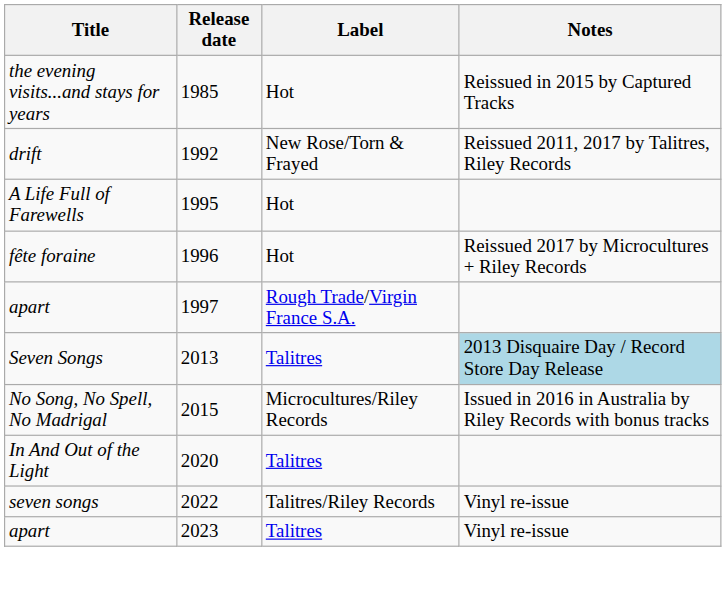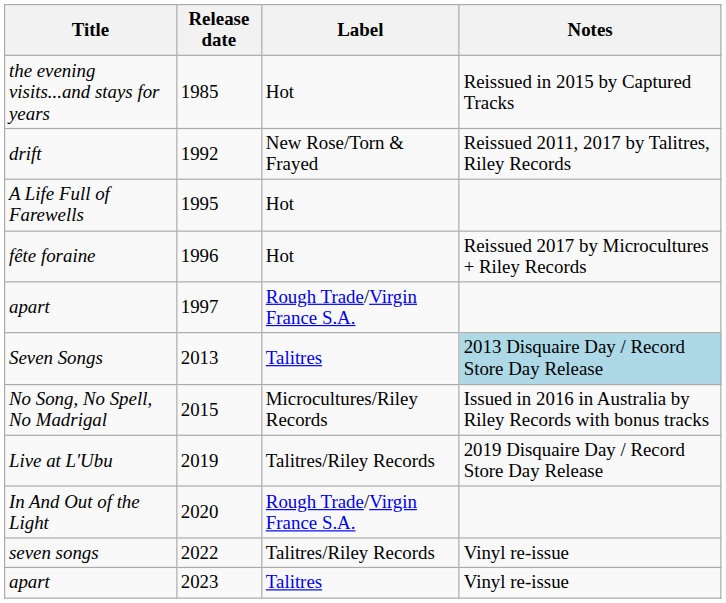 <table class="wikitable"|>
 <tr>
 <th>Title</th>
 <th>Release date</th>
 <th>Label</th>
 <th>Notes</th>
 </tr>
 <tr>
 <td><em>the evening visits...and stays for years</em></td>
 <td>1985</td>
 <td>Hot</td>
 <td>Reissued in 2015 by Captured Tracks</td>
 </tr>
 <tr>
 <td><em>drift</em></td>
 <td>1992</td>
 <td>New Rose/Torn & Frayed</td>
 <td>Reissued 2011, 2017 by Talitres, Riley Records</td>
 </tr>
 <tr>
 <td><em>A Life Full of Farewells</em></td>
 <td>1995</td>
 <td>Hot</td>
 <td></td>
 </tr>
 <tr>
 <td><em>fête foraine</em></td>
 <td>1996</td>
 <td>Hot</td>
 <td>Reissued 2017 by Microcultures + Riley Records</td>
 </tr>
 <tr>
 <td><em>apart</em></td>
 <td>1997</td>
 <td><a href='#'>Rough Trade</a>/<a href='#'>Virgin France S.A.</a></td>
 <td></td>
 </tr>
 <tr>
 <td><em>Seven Songs</em></td>
 <td>2013</td>
 <td><a href='#'>Talitres</a></td>
 <td style="background: lightblue;">2013 Disquaire Day / Record Store Day Release</td>
 </tr>
 <tr>
 <td><em>No Song, No Spell, No Madrigal</em></td>
 <td>2015</td>
 <td>Microcultures/Riley Records</td>
 <td>Issued in 2016 in Australia by Riley Records with bonus tracks</td>
 </tr>
 <tr>
+<td><em>Live at L'Ubu</em></td>
+<td>2019</td>
+<td>Talitres/Riley Records</td>
+<td>2019 Disquaire Day / Record Store Day Release</td>
+</tr>
+<tr>
 <td><em>In And Out of the Light</em></td>
 <td>2020</td>
-<td><a href='#'>Talitres</a></td>
+<td><a href='#'>Rough Trade</a>/<a href='#'>Virgin France S.A.</a></td>
 </tr>
 <tr>
 <td><em>seven songs</em></td>
 <td>2022</td>
 <td>Talitres/Riley Records</td>
 <td>Vinyl re-issue</td>
 </tr>
 <tr>
 <td><em>apart</em></td>
 <td>2023</td>
 <td><a href='#'>Talitres</a></td>
 <td>Vinyl re-issue</td>
 </tr>
 </table>
